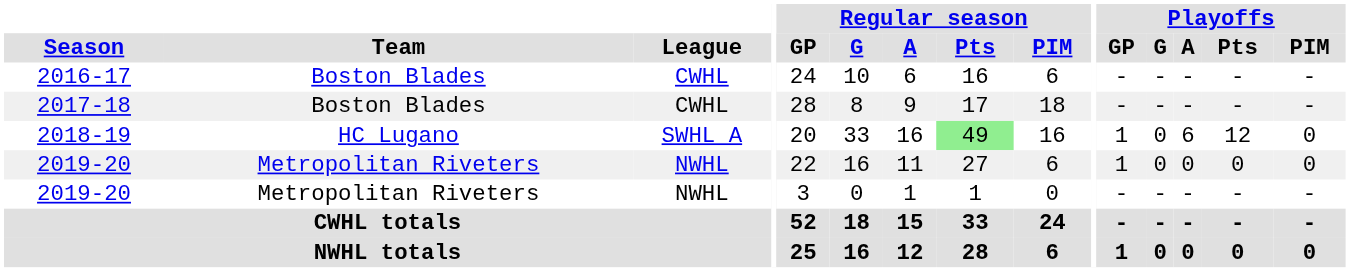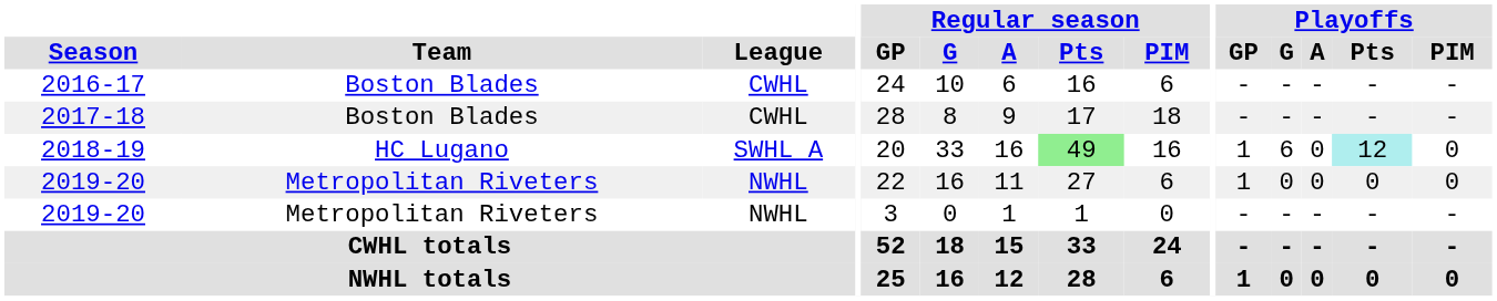 <table border="0" cellpadding="1" cellspacing="0" style="text-align:center; width:60em">
 <tr bgcolor="#e0e0e0">
 <th colspan="3" bgcolor="#ffffff"></th>
 <th rowspan="99" bgcolor="#ffffff"></th>
 <th colspan="5"><a href='#'>Regular season</a></th>
 <th rowspan="99" bgcolor="#ffffff"></th>
 <th colspan="5"><a href='#'>Playoffs</a></th>
 </tr>
 <tr bgcolor="#e0e0e0">
 <th><a href='#'>Season</a></th>
 <th>Team</th>
 <th>League</th>
 <th>GP</th>
 <th><a href='#'>G</a></th>
 <th><a href='#'>A</a></th>
 <th><a href='#'>Pts</a></th>
 <th><a href='#'>PIM</a></th>
 <th>GP</th>
 <th>G</th>
 <th>A</th>
 <th>Pts</th>
 <th>PIM</th>
 </tr>
 <tr>
 <td><a href='#'>2016-17</a></td>
 <td><a href='#'>Boston Blades</a></td>
 <td><a href='#'>CWHL</a></td>
 <td>24</td>
 <td>10</td>
 <td>6</td>
 <td>16</td>
 <td>6</td>
 <td>-</td>
 <td>-</td>
 <td>-</td>
 <td>-</td>
 <td>-</td>
 </tr>
 <tr bgcolor="#f0f0f0">
 <td><a href='#'>2017-18</a></td>
 <td>Boston Blades</td>
 <td>CWHL</td>
 <td>28</td>
 <td>8</td>
 <td>9</td>
 <td>17</td>
 <td>18</td>
 <td>-</td>
 <td>-</td>
 <td>-</td>
 <td>-</td>
 <td>-</td>
 </tr>
 <tr>
 <td><a href='#'>2018-19</a></td>
 <td><a href='#'>HC Lugano</a></td>
 <td><a href='#'>SWHL A</a></td>
 <td>20</td>
 <td>33</td>
 <td>16</td>
 <td style="background: lightgreen;">49</td>
 <td>16</td>
 <td>1</td>
+<td>6</td>
 <td>0</td>
-<td>6</td>
-<td>12</td>
+<td style="background: paleturquoise;">12</td>
 <td>0</td>
 </tr>
 <tr bgcolor="#f0f0f0">
 <td><a href='#'>2019-20</a></td>
 <td><a href='#'>Metropolitan Riveters</a></td>
 <td><a href='#'>NWHL</a></td>
 <td>22</td>
 <td>16</td>
 <td>11</td>
 <td>27</td>
 <td>6</td>
 <td>1</td>
 <td>0</td>
 <td>0</td>
 <td>0</td>
 <td>0</td>
 </tr>
 <tr>
 <td><a href='#'>2019-20</a></td>
 <td>Metropolitan Riveters</td>
 <td>NWHL</td>
 <td>3</td>
 <td>0</td>
 <td>1</td>
 <td>1</td>
 <td>0</td>
 <td>-</td>
 <td>-</td>
 <td>-</td>
 <td>-</td>
 <td>-</td>
 </tr>
 <tr bgcolor="#e0e0e0">
 <th colspan="3">CWHL totals</th>
 <th>52</th>
 <th>18</th>
 <th>15</th>
 <th>33</th>
 <th>24</th>
 <th>-</th>
 <th>-</th>
 <th>-</th>
 <th>-</th>
 <th>-</th>
 </tr>
 <tr bgcolor="#e0e0e0">
 <th colspan="3">NWHL totals</th>
 <th>25</th>
 <th>16</th>
 <th>12</th>
 <th>28</th>
 <th>6</th>
 <th>1</th>
 <th>0</th>
 <th>0</th>
 <th>0</th>
 <th>0</th>
 </tr>
 </table>
